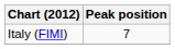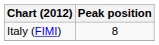 <table class="wikitable sortable plainrowheaders">
 <tr>
 <th scope="col">Chart (2012)</th>
 <th align="left">Peak position</th>
 </tr>
 <tr>
 <td align="left">Italy (<a href='#'>FIMI</a>)</td>
-<td align="center">7</td>
+<td align="center">8</td>
 </tr>
 <tr>
 </tr>
 </table>
